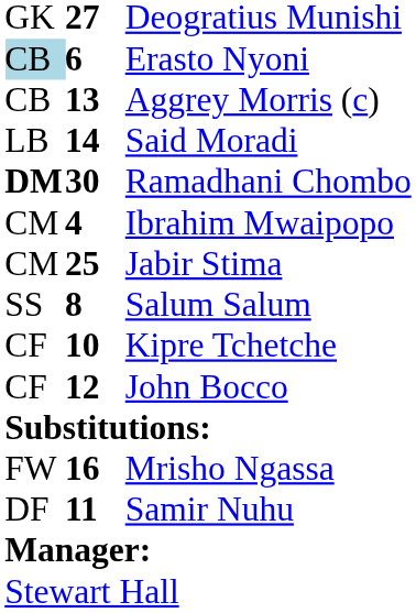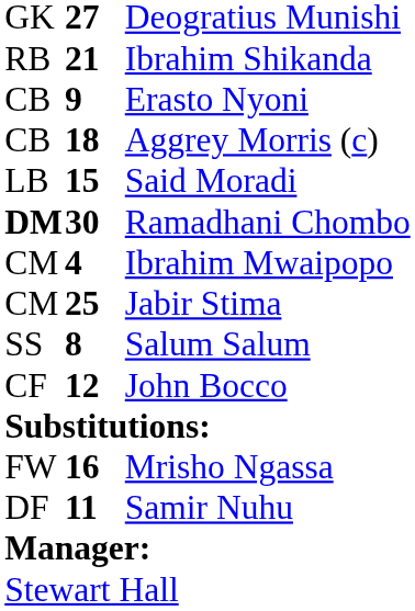 <table cellspacing="0" cellpadding="0" style="font-size:90%; margin:auto;">
 <tr>
 <th width=25></th>
 <th width=25></th>
 </tr>
 <tr>
 <td>GK</td>
 <td><strong>27</strong></td>
 <td> <a href='#'>Deogratius Munishi</a></td>
 </tr>
 <tr>
-<td style="background: lightblue;">CB</td>
-<td><strong>6</strong></td>
+<td>RB</td>
+<td><strong>21</strong></td>
+<td> <a href='#'>Ibrahim Shikanda</a></td>
+<td></td>
+<td></td>
+</tr>
+<tr>
+<td>CB</td>
+<td><strong>9</strong></td>
 <td> <a href='#'>Erasto Nyoni</a></td>
 </tr>
 <tr>
 <td>CB</td>
-<td><strong>13</strong></td>
+<td><strong>18</strong></td>
 <td> <a href='#'>Aggrey Morris</a> (<a href='#'>c</a>)</td>
 </tr>
 <tr>
 <td>LB</td>
-<td><strong>14</strong></td>
+<td><strong>15</strong></td>
 <td> <a href='#'>Said Moradi</a></td>
 </tr>
 <tr>
 <td><strong>DM</strong></td>
 <td><strong>30</strong></td>
 <td> <a href='#'>Ramadhani Chombo</a></td>
 </tr>
 <tr>
 <td>CM</td>
 <td><strong>4</strong></td>
 <td> <a href='#'>Ibrahim Mwaipopo</a></td>
 </tr>
 <tr>
 <td>CM</td>
 <td><strong>25</strong></td>
 <td> <a href='#'>Jabir Stima</a></td>
 </tr>
 <tr>
 <td>SS</td>
 <td><strong>8</strong></td>
 <td> <a href='#'>Salum Salum</a></td>
-</tr>
-<tr>
-<td>CF</td>
-<td><strong>10</strong></td>
-<td> <a href='#'>Kipre Tchetche</a></td>
-<td></td>
-<td></td>
 </tr>
 <tr>
 <td>CF</td>
 <td><strong>12</strong></td>
 <td> <a href='#'>John Bocco</a></td>
 </tr>
 <tr>
 <td colspan=3><strong>Substitutions:</strong></td>
 </tr>
 <tr>
 <td>FW</td>
 <td><strong>16</strong></td>
 <td> <a href='#'>Mrisho Ngassa</a></td>
 <td></td>
 <td></td>
 </tr>
 <tr>
 <td>DF</td>
 <td><strong>11</strong></td>
 <td> <a href='#'>Samir Nuhu</a></td>
 <td></td>
 <td></td>
 </tr>
 <tr>
 <td colspan=3><strong>Manager:</strong></td>
 </tr>
 <tr>
 <td colspan=4> <a href='#'>Stewart Hall</a></td>
 </tr>
 </table>
